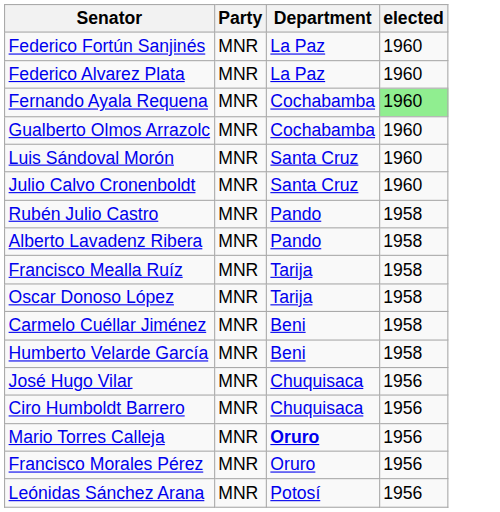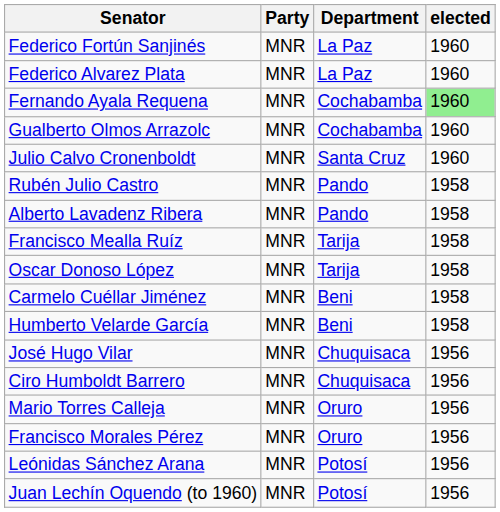 <table class="wikitable">
 <tr>
 <th>Senator</th>
 <th>Party</th>
 <th>Department</th>
 <th>elected</th>
 </tr>
 <tr>
 <td><a href='#'>Federico Fortún Sanjinés</a></td>
 <td>MNR</td>
 <td><a href='#'>La Paz</a></td>
 <td>1960</td>
 </tr>
 <tr>
 <td><a href='#'>Federico Alvarez Plata</a></td>
 <td>MNR</td>
 <td><a href='#'>La Paz</a></td>
 <td>1960</td>
 </tr>
 <tr>
 <td><a href='#'>Fernando Ayala Requena</a></td>
 <td>MNR</td>
 <td><a href='#'>Cochabamba</a></td>
 <td style="background: lightgreen;">1960</td>
 </tr>
 <tr>
 <td><a href='#'>Gualberto Olmos Arrazolc</a></td>
 <td>MNR</td>
 <td><a href='#'>Cochabamba</a></td>
-<td>1960</td>
-</tr>
-<tr>
-<td><a href='#'>Luis Sándoval Morón</a></td>
-<td>MNR</td>
-<td><a href='#'>Santa Cruz</a></td>
 <td>1960</td>
 </tr>
 <tr>
 <td><a href='#'>Julio Calvo Cronenboldt</a></td>
 <td>MNR</td>
 <td><a href='#'>Santa Cruz</a></td>
 <td>1960</td>
 </tr>
 <tr>
 <td><a href='#'>Rubén Julio Castro</a></td>
 <td>MNR</td>
 <td><a href='#'>Pando</a></td>
 <td>1958</td>
 </tr>
 <tr>
 <td><a href='#'>Alberto Lavadenz Ribera</a></td>
 <td>MNR</td>
 <td><a href='#'>Pando</a></td>
 <td>1958</td>
 </tr>
 <tr>
 <td><a href='#'>Francisco Mealla Ruíz</a></td>
 <td>MNR</td>
 <td><a href='#'>Tarija</a></td>
 <td>1958</td>
 </tr>
 <tr>
 <td><a href='#'>Oscar Donoso López</a></td>
 <td>MNR</td>
 <td><a href='#'>Tarija</a></td>
 <td>1958</td>
 </tr>
 <tr>
 <td><a href='#'>Carmelo Cuéllar Jiménez</a></td>
 <td>MNR</td>
 <td><a href='#'>Beni</a></td>
 <td>1958</td>
 </tr>
 <tr>
 <td><a href='#'>Humberto Velarde García</a></td>
 <td>MNR</td>
 <td><a href='#'>Beni</a></td>
 <td>1958</td>
 </tr>
 <tr>
 <td><a href='#'>José Hugo Vilar</a></td>
 <td>MNR</td>
 <td><a href='#'>Chuquisaca</a></td>
 <td>1956</td>
 </tr>
 <tr>
 <td><a href='#'>Ciro Humboldt Barrero</a></td>
 <td>MNR</td>
 <td><a href='#'>Chuquisaca</a></td>
 <td>1956</td>
 </tr>
 <tr>
 <td><a href='#'>Mario Torres Calleja</a></td>
 <td>MNR</td>
-<td><strong><a href='#'>Oruro</a></strong></td>
+<td><a href='#'>Oruro</a></td>
 <td>1956</td>
 </tr>
 <tr>
 <td><a href='#'>Francisco Morales Pérez</a></td>
 <td>MNR</td>
 <td><a href='#'>Oruro</a></td>
 <td>1956</td>
 </tr>
 <tr>
 <td><a href='#'>Leónidas Sánchez Arana</a></td>
 <td>MNR</td>
 <td><a href='#'>Potosí</a></td>
 <td>1956</td>
 </tr>
+<tr>
+<td><a href='#'>Juan Lechín Oquendo</a> (to 1960)</td>
+<td>MNR</td>
+<td><a href='#'>Potosí</a></td>
+<td>1956</td>
+</tr>
 </table>
